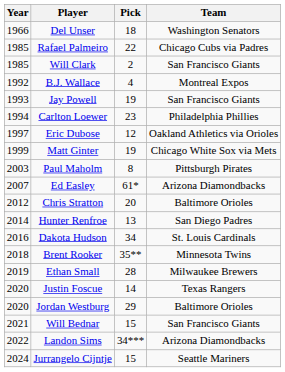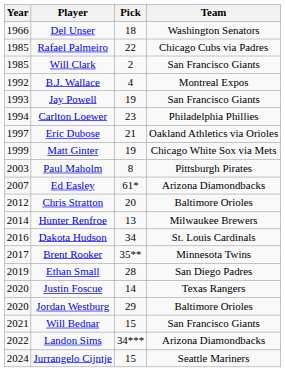 <table class="wikitable sortable" style="text-align:center">
 <tr>
 <th>Year</th>
 <th>Player</th>
 <th>Pick</th>
 <th>Team</th>
 </tr>
 <tr>
 <td>1966</td>
 <td><a href='#'>Del Unser</a></td>
 <td>18</td>
 <td>Washington Senators</td>
 </tr>
 <tr>
 <td>1985</td>
 <td><a href='#'>Rafael Palmeiro</a></td>
 <td>22</td>
 <td>Chicago Cubs via Padres</td>
 </tr>
 <tr>
 <td>1985</td>
 <td><a href='#'>Will Clark</a></td>
 <td>2</td>
 <td>San Francisco Giants</td>
 </tr>
 <tr>
 <td>1992</td>
 <td><a href='#'>B.J. Wallace</a></td>
 <td>4</td>
 <td>Montreal Expos</td>
 </tr>
 <tr>
 <td>1993</td>
 <td><a href='#'>Jay Powell</a></td>
 <td>19</td>
 <td>San Francisco Giants</td>
 </tr>
 <tr>
 <td>1994</td>
 <td><a href='#'>Carlton Loewer</a></td>
 <td>23</td>
 <td>Philadelphia Phillies</td>
 </tr>
 <tr>
 <td>1997</td>
 <td><a href='#'>Eric Dubose</a></td>
-<td>12</td>
+<td>21</td>
 <td>Oakland Athletics via Orioles</td>
 </tr>
 <tr>
 <td>1999</td>
 <td><a href='#'>Matt Ginter</a></td>
 <td>19</td>
 <td>Chicago White Sox via Mets</td>
 </tr>
 <tr>
 <td>2003</td>
 <td><a href='#'>Paul Maholm</a></td>
 <td>8</td>
 <td>Pittsburgh Pirates</td>
 </tr>
 <tr>
 <td>2007</td>
 <td><a href='#'>Ed Easley</a></td>
 <td>61*</td>
 <td>Arizona Diamondbacks</td>
 </tr>
 <tr>
 <td>2012</td>
 <td><a href='#'>Chris Stratton</a></td>
 <td>20</td>
 <td>Baltimore Orioles</td>
 </tr>
 <tr>
 <td>2014</td>
 <td><a href='#'>Hunter Renfroe</a></td>
 <td>13</td>
-<td>San Diego Padres</td>
+<td>Milwaukee Brewers</td>
 </tr>
 <tr>
 <td>2016</td>
 <td><a href='#'>Dakota Hudson</a></td>
 <td>34</td>
 <td>St. Louis Cardinals</td>
 </tr>
 <tr>
-<td>2018</td>
+<td>2017</td>
 <td><a href='#'>Brent Rooker</a></td>
 <td>35**</td>
 <td>Minnesota Twins</td>
 </tr>
 <tr>
 <td>2019</td>
 <td><a href='#'>Ethan Small</a></td>
 <td>28</td>
-<td>Milwaukee Brewers</td>
+<td>San Diego Padres</td>
 </tr>
 <tr>
 <td>2020</td>
 <td><a href='#'>Justin Foscue</a></td>
 <td>14</td>
 <td>Texas Rangers</td>
 </tr>
 <tr>
 <td>2020</td>
 <td><a href='#'>Jordan Westburg</a></td>
 <td>29</td>
 <td>Baltimore Orioles</td>
 </tr>
 <tr>
 <td>2021</td>
 <td><a href='#'>Will Bednar</a></td>
 <td>15</td>
 <td>San Francisco Giants</td>
 </tr>
 <tr>
 <td>2022</td>
 <td><a href='#'>Landon Sims</a></td>
 <td>34***</td>
 <td>Arizona Diamondbacks</td>
 </tr>
 <tr>
 <td>2024</td>
 <td><a href='#'>Jurrangelo Cijntje</a></td>
 <td>15</td>
 <td>Seattle Mariners</td>
 </tr>
 </table>
